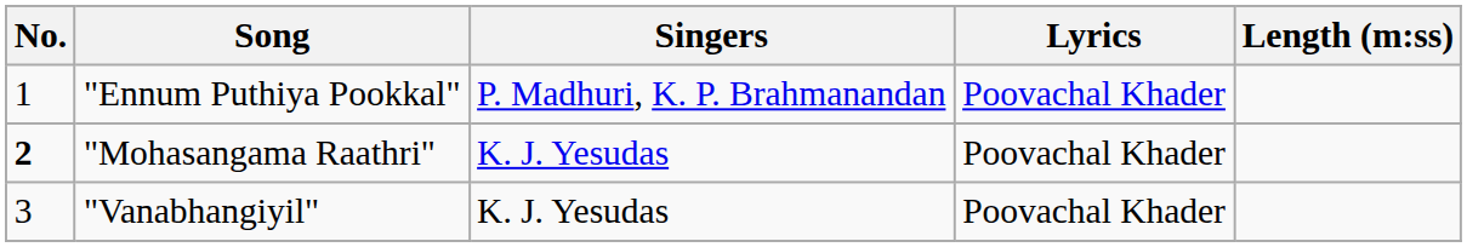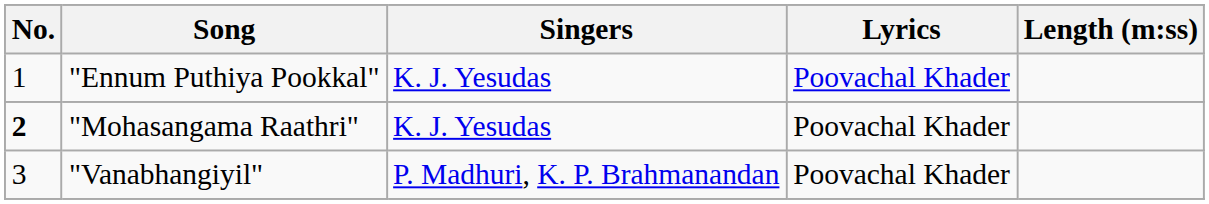 <table class="wikitable" style="font-size:95%;">
 <tr>
 <th>No.</th>
 <th>Song</th>
 <th>Singers</th>
 <th>Lyrics</th>
 <th>Length (m:ss)</th>
 </tr>
 <tr>
 <td>1</td>
 <td>"Ennum Puthiya Pookkal"</td>
-<td><a href='#'>P. Madhuri</a>, <a href='#'>K. P. Brahmanandan</a></td>
+<td><a href='#'>K. J. Yesudas</a></td>
 <td><a href='#'>Poovachal Khader</a></td>
 <td></td>
 </tr>
 <tr>
 <td><strong>2</strong></td>
 <td>"Mohasangama Raathri"</td>
 <td><a href='#'>K. J. Yesudas</a></td>
 <td>Poovachal Khader</td>
 <td></td>
 </tr>
 <tr>
 <td>3</td>
 <td>"Vanabhangiyil"</td>
-<td>K. J. Yesudas</td>
+<td><a href='#'>P. Madhuri</a>, <a href='#'>K. P. Brahmanandan</a></td>
 <td>Poovachal Khader</td>
 <td></td>
 </tr>
 </table>
